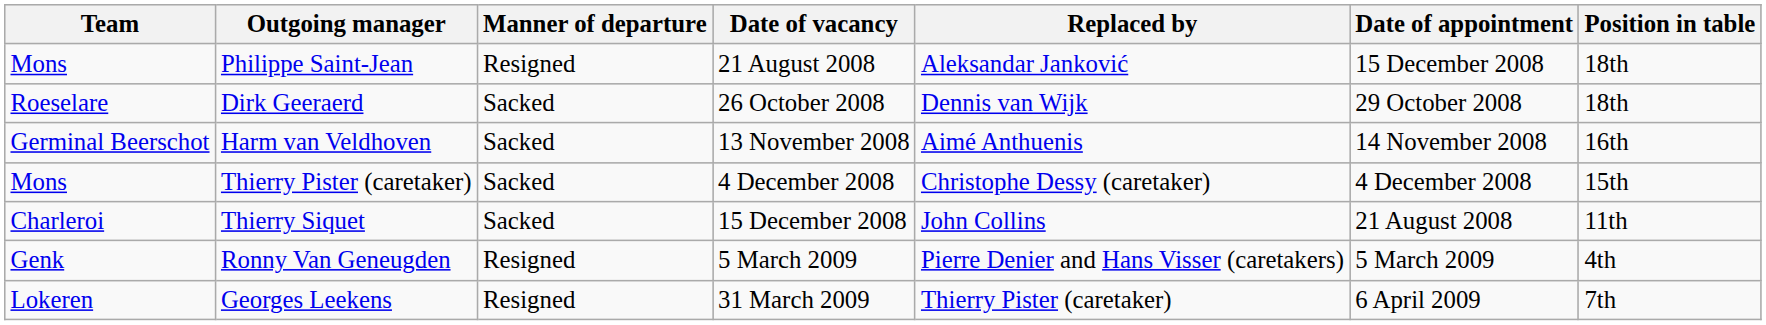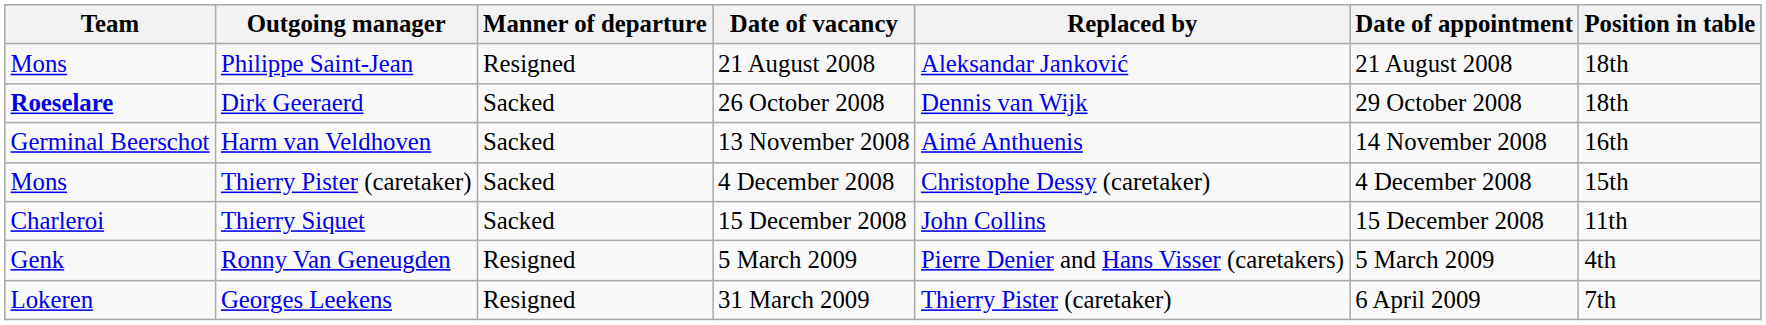 <table class="wikitable">
 <tr>
 <th>Team</th>
 <th>Outgoing manager</th>
 <th>Manner of departure</th>
 <th>Date of vacancy</th>
 <th>Replaced by</th>
 <th>Date of appointment</th>
 <th>Position in table</th>
 </tr>
 <tr>
 <td><a href='#'>Mons</a></td>
 <td> <a href='#'>Philippe Saint-Jean</a></td>
 <td>Resigned</td>
 <td>21 August 2008 </td>
 <td> <a href='#'>Aleksandar Janković</a></td>
-<td>15 December 2008 </td>
+<td>21 August 2008 </td>
 <td>18th</td>
 </tr>
 <tr>
-<td><a href='#'>Roeselare</a></td>
+<td><strong><a href='#'>Roeselare</a></strong></td>
 <td> <a href='#'>Dirk Geeraerd</a></td>
 <td>Sacked</td>
 <td>26 October 2008 </td>
 <td> <a href='#'>Dennis van Wijk</a></td>
 <td>29 October 2008 </td>
 <td>18th</td>
 </tr>
 <tr>
 <td><a href='#'>Germinal Beerschot</a></td>
 <td> <a href='#'>Harm van Veldhoven</a></td>
 <td>Sacked</td>
 <td>13 November 2008 </td>
 <td> <a href='#'>Aimé Anthuenis</a></td>
 <td>14 November 2008 </td>
 <td>16th</td>
 </tr>
 <tr>
 <td><a href='#'>Mons</a></td>
 <td> <a href='#'>Thierry Pister</a> (caretaker)</td>
 <td>Sacked</td>
 <td>4 December 2008 </td>
 <td> <a href='#'>Christophe Dessy</a> (caretaker)</td>
 <td>4 December 2008 </td>
 <td>15th</td>
 </tr>
 <tr>
 <td><a href='#'>Charleroi</a></td>
 <td> <a href='#'>Thierry Siquet</a></td>
 <td>Sacked</td>
 <td>15 December 2008 </td>
 <td> <a href='#'>John Collins</a></td>
-<td>21 August 2008 </td>
+<td>15 December 2008 </td>
 <td>11th</td>
 </tr>
 <tr>
 <td><a href='#'>Genk</a></td>
 <td> <a href='#'>Ronny Van Geneugden</a></td>
 <td>Resigned</td>
 <td>5 March 2009 </td>
 <td> <a href='#'>Pierre Denier</a> and  <a href='#'>Hans Visser</a> (caretakers)</td>
 <td>5 March 2009 </td>
 <td>4th</td>
 </tr>
 <tr>
 <td><a href='#'>Lokeren</a></td>
 <td> <a href='#'>Georges Leekens</a></td>
 <td>Resigned</td>
 <td>31 March 2009 </td>
 <td> <a href='#'>Thierry Pister</a> (caretaker)</td>
 <td>6 April 2009 </td>
 <td>7th</td>
 </tr>
 </table>
